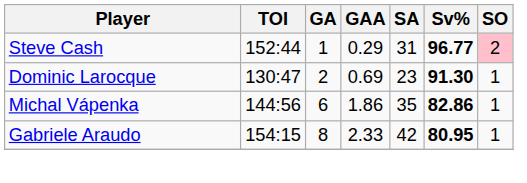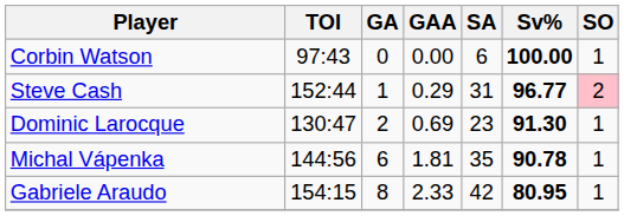 <table class="wikitable sortable" style="text-align:center;">
 <tr>
 <th style="width:200px;">Player</th>
 <th>TOI</th>
 <th>GA</th>
 <th>GAA</th>
 <th>SA</th>
 <th>Sv%</th>
 <th>SO</th>
+</tr>
+<tr>
+<td style="text-align:left;"> <a href='#'>Corbin Watson</a></td>
+<td>97:43</td>
+<td>0</td>
+<td>0.00</td>
+<td>6</td>
+<td><strong>100.00</strong></td>
+<td>1</td>
 </tr>
 <tr>
 <td style="text-align:left;"> <a href='#'>Steve Cash</a></td>
 <td>152:44</td>
 <td>1</td>
 <td>0.29</td>
 <td>31</td>
 <td><strong>96.77</strong></td>
 <td style="background: pink;">2</td>
 </tr>
 <tr>
 <td style="text-align:left;"> <a href='#'>Dominic Larocque</a></td>
 <td>130:47</td>
 <td>2</td>
 <td>0.69</td>
 <td>23</td>
 <td><strong>91.30</strong></td>
 <td>1</td>
 </tr>
 <tr>
 <td style="text-align:left;"> <a href='#'>Michal Vápenka</a></td>
 <td>144:56</td>
 <td>6</td>
-<td>1.86</td>
+<td>1.81</td>
 <td>35</td>
-<td><strong>82.86</strong></td>
+<td><strong>90.78</strong></td>
 <td>1</td>
 </tr>
 <tr>
 <td style="text-align:left;"> <a href='#'>Gabriele Araudo</a></td>
 <td>154:15</td>
 <td>8</td>
 <td>2.33</td>
 <td>42</td>
 <td><strong>80.95</strong></td>
 <td>1</td>
 </tr>
 <tr>
 </tr>
 </table>
